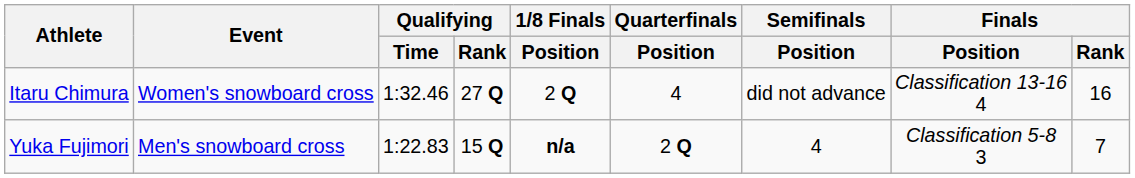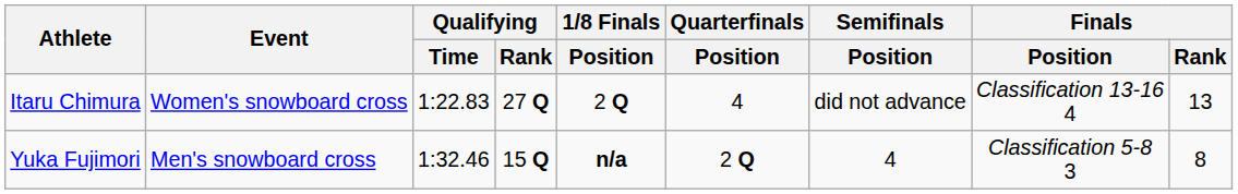 <table class="wikitable" style="font-size:90%">
 <tr>
 <th rowspan="2">Athlete</th>
 <th rowspan="2">Event</th>
 <th colspan="2">Qualifying</th>
 <th>1/8 Finals</th>
 <th>Quarterfinals</th>
 <th>Semifinals</th>
 <th colspan=2>Finals</th>
 </tr>
 <tr>
 <th>Time</th>
 <th>Rank</th>
 <th>Position</th>
 <th>Position</th>
 <th>Position</th>
 <th>Position</th>
 <th>Rank</th>
 </tr>
 <tr>
 <td><a href='#'>Itaru Chimura</a></td>
 <td><a href='#'>Women's snowboard cross</a></td>
-<td align="center">1:32.46</td>
+<td align="center">1:22.83</td>
 <td align="center">27 <strong>Q</strong></td>
 <td align="center">2 <strong>Q</strong></td>
 <td align="center">4</td>
 <td align="center">did not advance</td>
 <td align="center"><em>Classification 13-16</em><br>4</td>
-<td align="center">16</td>
+<td align="center">13</td>
 </tr>
 <tr>
 <td><a href='#'>Yuka Fujimori</a></td>
 <td><a href='#'>Men's snowboard cross</a></td>
-<td align="center">1:22.83</td>
+<td align="center">1:32.46</td>
 <td align="center">15 <strong>Q</strong></td>
 <td align="center"><strong>n/a</strong></td>
 <td align="center">2 <strong>Q</strong></td>
 <td align="center">4</td>
 <td align="center"><em>Classification 5-8</em> <br>3</td>
-<td align="center">7</td>
+<td align="center">8</td>
 </tr>
 </table>
